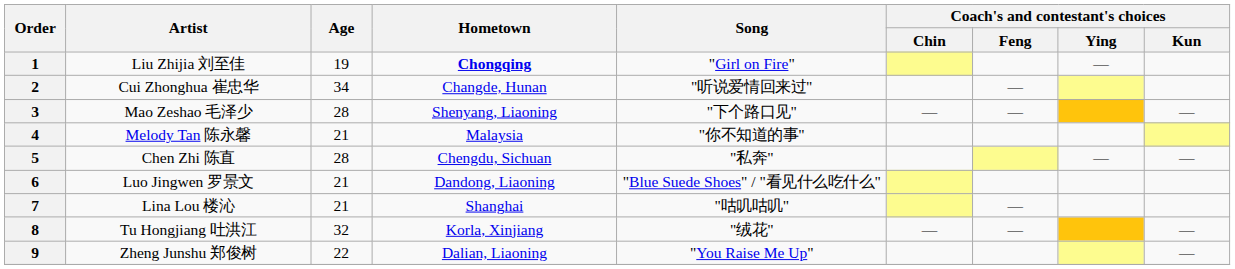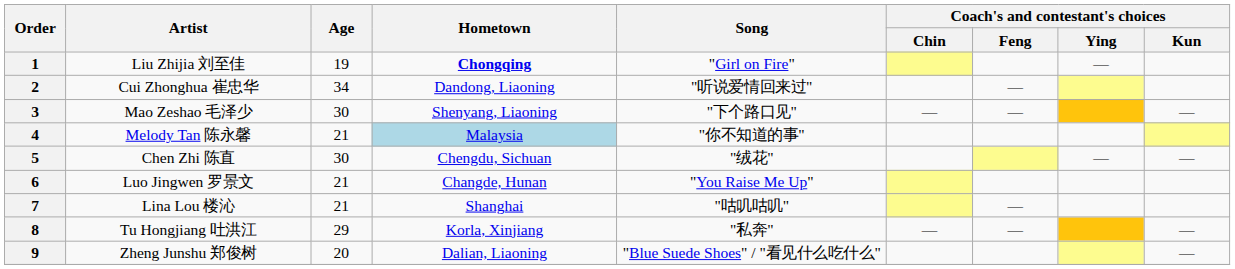 <table class="wikitable" style="text-align:center; line-height:17px; width:100%;">
 <tr>
 <th scope="col" rowspan="2" style="width:05%;">Order</th>
 <th scope="col" rowspan="2" style="width:20%;">Artist</th>
 <th scope="col" rowspan="2" style="width:05%;">Age</th>
 <th scope="col" rowspan="2" style="width:20%;">Hometown</th>
 <th scope="col" rowspan="2" style="width:22%;">Song</th>
 <th scope="col" colspan="4" style="width:28%;">Coach's and contestant's choices</th>
 </tr>
 <tr>
 <th style="width:07%;">Chin</th>
 <th style="width:07%;">Feng</th>
 <th style="width:07%;">Ying</th>
 <th style="width:07%;">Kun</th>
 </tr>
 <tr>
 <th>1</th>
 <td>Liu Zhijia 刘至佳</td>
 <td>19</td>
 <td><strong><a href='#'>Chongqing</a></strong></td>
 <td>"<a href='#'>Girl on Fire</a>"</td>
 <td style="background:#fdfc8f;"><strong></strong></td>
 <td><strong></strong></td>
 <td>—</td>
 <td><strong></strong></td>
 </tr>
 <tr>
 <th>2</th>
 <td>Cui Zhonghua 崔忠华</td>
 <td>34</td>
-<td><a href='#'>Changde, Hunan</a></td>
+<td><a href='#'>Dandong, Liaoning</a></td>
 <td>"听说爱情回来过"</td>
 <td><strong></strong></td>
 <td>—</td>
 <td style="background:#fdfc8f;"><strong></strong></td>
 <td><strong></strong></td>
 </tr>
 <tr>
 <th>3</th>
 <td>Mao Zeshao 毛泽少</td>
-<td>28</td>
+<td>30</td>
 <td><a href='#'>Shenyang, Liaoning</a></td>
 <td>"下个路口见"</td>
 <td>—</td>
 <td>—</td>
 <td style="background:#FFC40C;"><strong></strong></td>
 <td>—</td>
 </tr>
 <tr>
 <th>4</th>
 <td><a href='#'>Melody Tan</a> 陈永馨</td>
 <td>21</td>
-<td><a href='#'>Malaysia</a></td>
+<td style="background: lightblue;"><a href='#'>Malaysia</a></td>
 <td>"你不知道的事"</td>
 <td><strong></strong></td>
 <td><strong></strong></td>
 <td><strong></strong></td>
 <td style="background:#fdfc8f;"><strong></strong></td>
 </tr>
 <tr>
 <th>5</th>
 <td>Chen Zhi 陈直</td>
-<td>28</td>
+<td>30</td>
 <td><a href='#'>Chengdu, Sichuan</a></td>
-<td>"私奔"</td>
+<td>"绒花"</td>
 <td><strong></strong></td>
 <td style="background:#fdfc8f;"><strong></strong></td>
 <td>—</td>
 <td>—</td>
 </tr>
 <tr>
 <th>6</th>
 <td>Luo Jingwen 罗景文</td>
 <td>21</td>
-<td><a href='#'>Dandong, Liaoning</a></td>
-<td>"<a href='#'>Blue Suede Shoes</a>" / "看见什么吃什么"</td>
+<td><a href='#'>Changde, Hunan</a></td>
+<td>"<a href='#'>You Raise Me Up</a>"</td>
 <td style="background:#fdfc8f;"><strong></strong></td>
 <td><strong></strong></td>
 <td><strong></strong></td>
 <td><strong></strong></td>
 </tr>
 <tr>
 <th>7</th>
 <td>Lina Lou 楼沁</td>
 <td>21</td>
 <td><a href='#'>Shanghai</a></td>
 <td>"咕叽咕叽"</td>
 <td style="background:#fdfc8f;"><strong></strong></td>
 <td>—</td>
 <td><strong></strong></td>
 <td><strong></strong></td>
 </tr>
 <tr>
 <th>8</th>
 <td>Tu Hongjiang 吐洪江</td>
-<td>32</td>
+<td>29</td>
 <td><a href='#'>Korla, Xinjiang</a></td>
-<td>"绒花"</td>
+<td>"私奔"</td>
 <td>—</td>
 <td>—</td>
 <td style="background:#FFC40C;"><strong></strong></td>
 <td>—</td>
 </tr>
 <tr>
 <th>9</th>
 <td>Zheng Junshu 郑俊树</td>
-<td>22</td>
+<td>20</td>
 <td><a href='#'>Dalian, Liaoning</a></td>
-<td>"<a href='#'>You Raise Me Up</a>"</td>
+<td>"<a href='#'>Blue Suede Shoes</a>" / "看见什么吃什么"</td>
 <td><strong></strong></td>
 <td><strong></strong></td>
 <td style="background:#fdfc8f;"><strong></strong></td>
 <td>—</td>
 </tr>
 <tr>
 </tr>
 </table>
